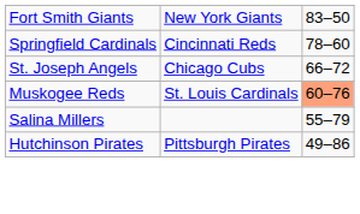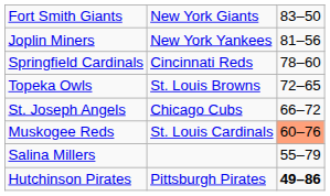 <table class="wikitable">
 <tr>
 <td><a href='#'>Fort Smith Giants</a></td>
 <td><a href='#'>New York Giants</a></td>
 <td>83–50</td>
 </tr>
 <tr>
+<td><a href='#'>Joplin Miners</a></td>
+<td><a href='#'>New York Yankees</a></td>
+<td>81–56</td>
+</tr>
+<tr>
 <td><a href='#'>Springfield Cardinals</a></td>
 <td><a href='#'>Cincinnati Reds</a></td>
 <td>78–60</td>
+</tr>
+<tr>
+<td><a href='#'>Topeka Owls</a></td>
+<td><a href='#'>St. Louis Browns</a></td>
+<td>72–65</td>
 </tr>
 <tr>
 <td><a href='#'>St. Joseph Angels</a></td>
 <td><a href='#'>Chicago Cubs</a></td>
 <td>66–72</td>
 </tr>
 <tr>
 <td><a href='#'>Muskogee Reds</a></td>
 <td><a href='#'>St. Louis Cardinals</a></td>
 <td style="background: lightsalmon;">60–76</td>
 </tr>
 <tr>
 <td><a href='#'>Salina Millers</a></td>
 <td></td>
 <td>55–79</td>
 </tr>
 <tr>
 <td><a href='#'>Hutchinson Pirates</a></td>
 <td><a href='#'>Pittsburgh Pirates</a></td>
-<td>49–86</td>
+<td><strong>49–86</strong></td>
 </tr>
 </table>
